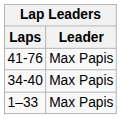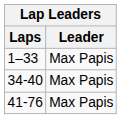 <table class="wikitable">
 <tr>
 <th colspan=2>Lap Leaders </th>
 </tr>
 <tr>
 <th>Laps</th>
 <th>Leader</th>
 </tr>
 <tr>
-<td>41-76</td>
+<td>1–33</td>
 <td>Max Papis</td>
 </tr>
 <tr>
 <td>34-40</td>
 <td>Max Papis</td>
 </tr>
 <tr>
-<td>1–33</td>
+<td>41-76</td>
 <td>Max Papis</td>
 </tr>
 </table>
